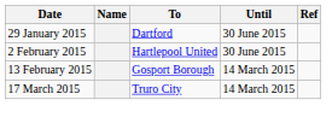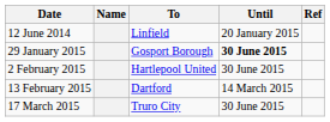 <table class="wikitable sortable plainrowheaders">
 <tr>
 <th scope=col>Date</th>
 <th scope=col>Name</th>
 <th scope=col>To</th>
 <th scope=col>Until</th>
 <th scope=col class=unsortable>Ref</th>
 </tr>
 <tr>
+<td>12 June 2014</td>
+<th scope=row></th>
+<td><a href='#'>Linfield</a></td>
+<td>20 January 2015</td>
+<td align=center></td>
+</tr>
+<tr>
 <td>29 January 2015</td>
 <th scope=row></th>
-<td><a href='#'>Dartford</a></td>
-<td>30 June 2015</td>
+<td><a href='#'>Gosport Borough</a></td>
+<td><strong>30 June 2015</strong></td>
 <td align=center></td>
 </tr>
 <tr>
 <td>2 February 2015</td>
 <th scope=row></th>
 <td><a href='#'>Hartlepool United</a></td>
 <td>30 June 2015</td>
 <td align=center></td>
 </tr>
 <tr>
 <td>13 February 2015</td>
 <th scope=row></th>
-<td><a href='#'>Gosport Borough</a></td>
+<td><a href='#'>Dartford</a></td>
 <td>14 March 2015</td>
 <td align=center></td>
 </tr>
 <tr>
 <td>17 March 2015</td>
 <th scope=row></th>
 <td><a href='#'>Truro City</a></td>
-<td>14 March 2015</td>
+<td>30 June 2015</td>
 <td align=center></td>
 </tr>
 </table>
